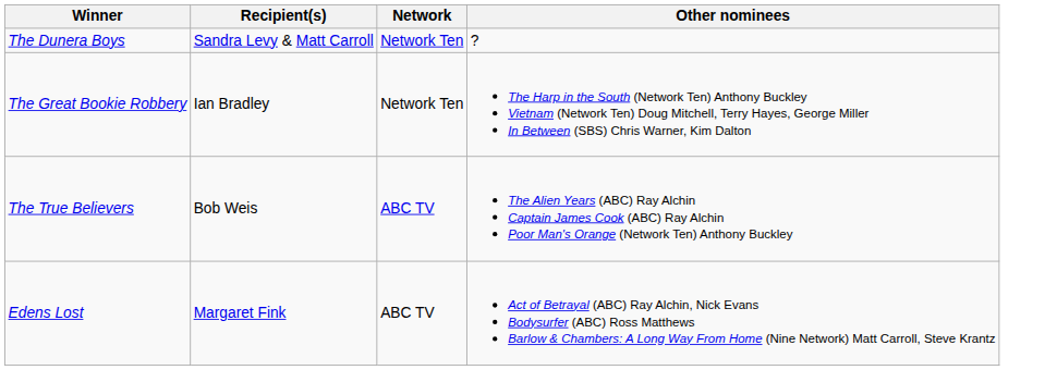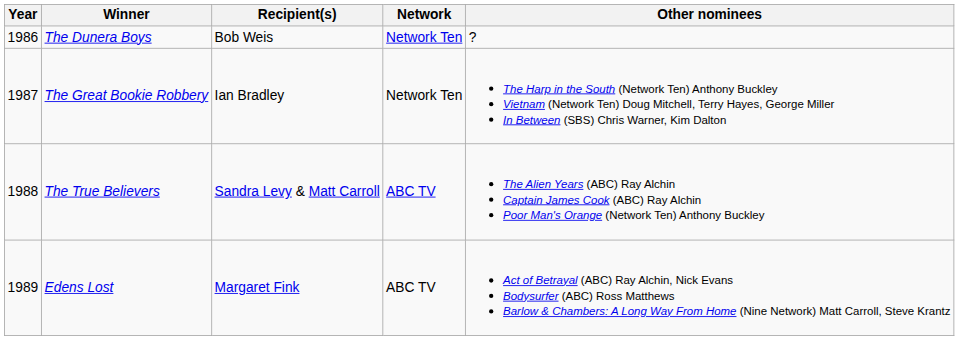 <table class="wikitable">
 <tr>
+<th>Year</th>
 <th>Winner</th>
 <th>Recipient(s)</th>
 <th>Network</th>
 <th>Other nominees</th>
 </tr>
 <tr>
+<td>1986</td>
 <td><em><a href='#'>The Dunera Boys</a></em></td>
-<td><a href='#'>Sandra Levy</a> & <a href='#'>Matt Carroll</a></td>
+<td>Bob Weis</td>
 <td><a href='#'>Network Ten</a></td>
 <td>?</td>
 </tr>
 <tr>
+<td>1987</td>
 <td><em><a href='#'>The Great Bookie Robbery</a></em></td>
 <td>Ian Bradley</td>
 <td>Network Ten</td>
 <td><br><ul><li><small><em><a href='#'>The Harp in the South</a></em> (Network Ten) Anthony Buckley</small></li><li><small><em><a href='#'>Vietnam</a></em> (Network Ten) Doug Mitchell, Terry Hayes, George Miller</small></li><li><small><em><a href='#'>In Between</a></em> (SBS) Chris Warner, Kim Dalton</small></li></ul></td>
 </tr>
 <tr>
+<td>1988</td>
 <td><em><a href='#'>The True Believers</a></em></td>
-<td>Bob Weis</td>
+<td><a href='#'>Sandra Levy</a> & <a href='#'>Matt Carroll</a></td>
 <td><a href='#'>ABC TV</a></td>
 <td><br><ul><li><small><em><a href='#'>The Alien Years</a></em> (ABC) Ray Alchin</small></li><li><small><em><a href='#'>Captain James Cook</a></em> (ABC) Ray Alchin</small></li><li><small><em><a href='#'>Poor Man's Orange</a></em> (Network Ten) Anthony Buckley</small></li></ul></td>
 </tr>
 <tr>
+<td>1989</td>
 <td><em><a href='#'>Edens Lost</a></em></td>
 <td><a href='#'>Margaret Fink</a></td>
 <td>ABC TV</td>
 <td><br><ul><li><small><em><a href='#'>Act of Betrayal</a></em> (ABC) Ray Alchin, Nick Evans</small></li><li><small><em><a href='#'>Bodysurfer</a></em> (ABC) Ross Matthews</small></li><li><small><em><a href='#'>Barlow & Chambers: A Long Way From Home</a></em> (Nine Network) Matt Carroll, Steve Krantz</small></li></ul></td>
 </tr>
 </table>
